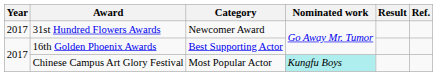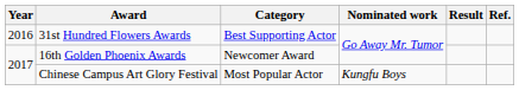 <table class="wikitable">
 <tr>
 <th>Year</th>
 <th>Award</th>
 <th>Category</th>
 <th>Nominated work</th>
 <th>Result</th>
 <th>Ref.</th>
 </tr>
 <tr>
-<td>2017</td>
+<td>2016</td>
 <td>31st <a href='#'>Hundred Flowers Awards</a></td>
-<td>Newcomer Award</td>
+<td><a href='#'>Best Supporting Actor</a></td>
 <td rowspan=2><em><a href='#'>Go Away Mr. Tumor</a></em></td>
 <td></td>
 <td></td>
 </tr>
 <tr>
 <td rowspan=2>2017</td>
 <td>16th <a href='#'>Golden Phoenix Awards</a></td>
-<td><a href='#'>Best Supporting Actor</a></td>
+<td>Newcomer Award</td>
 <td></td>
 <td></td>
 </tr>
 <tr>
 <td>Chinese Campus Art Glory Festival</td>
 <td>Most Popular Actor</td>
-<td style="background: paleturquoise;"><em>Kungfu Boys</em></td>
+<td><em>Kungfu Boys</em></td>
 <td></td>
 <td></td>
 </tr>
 </table>
